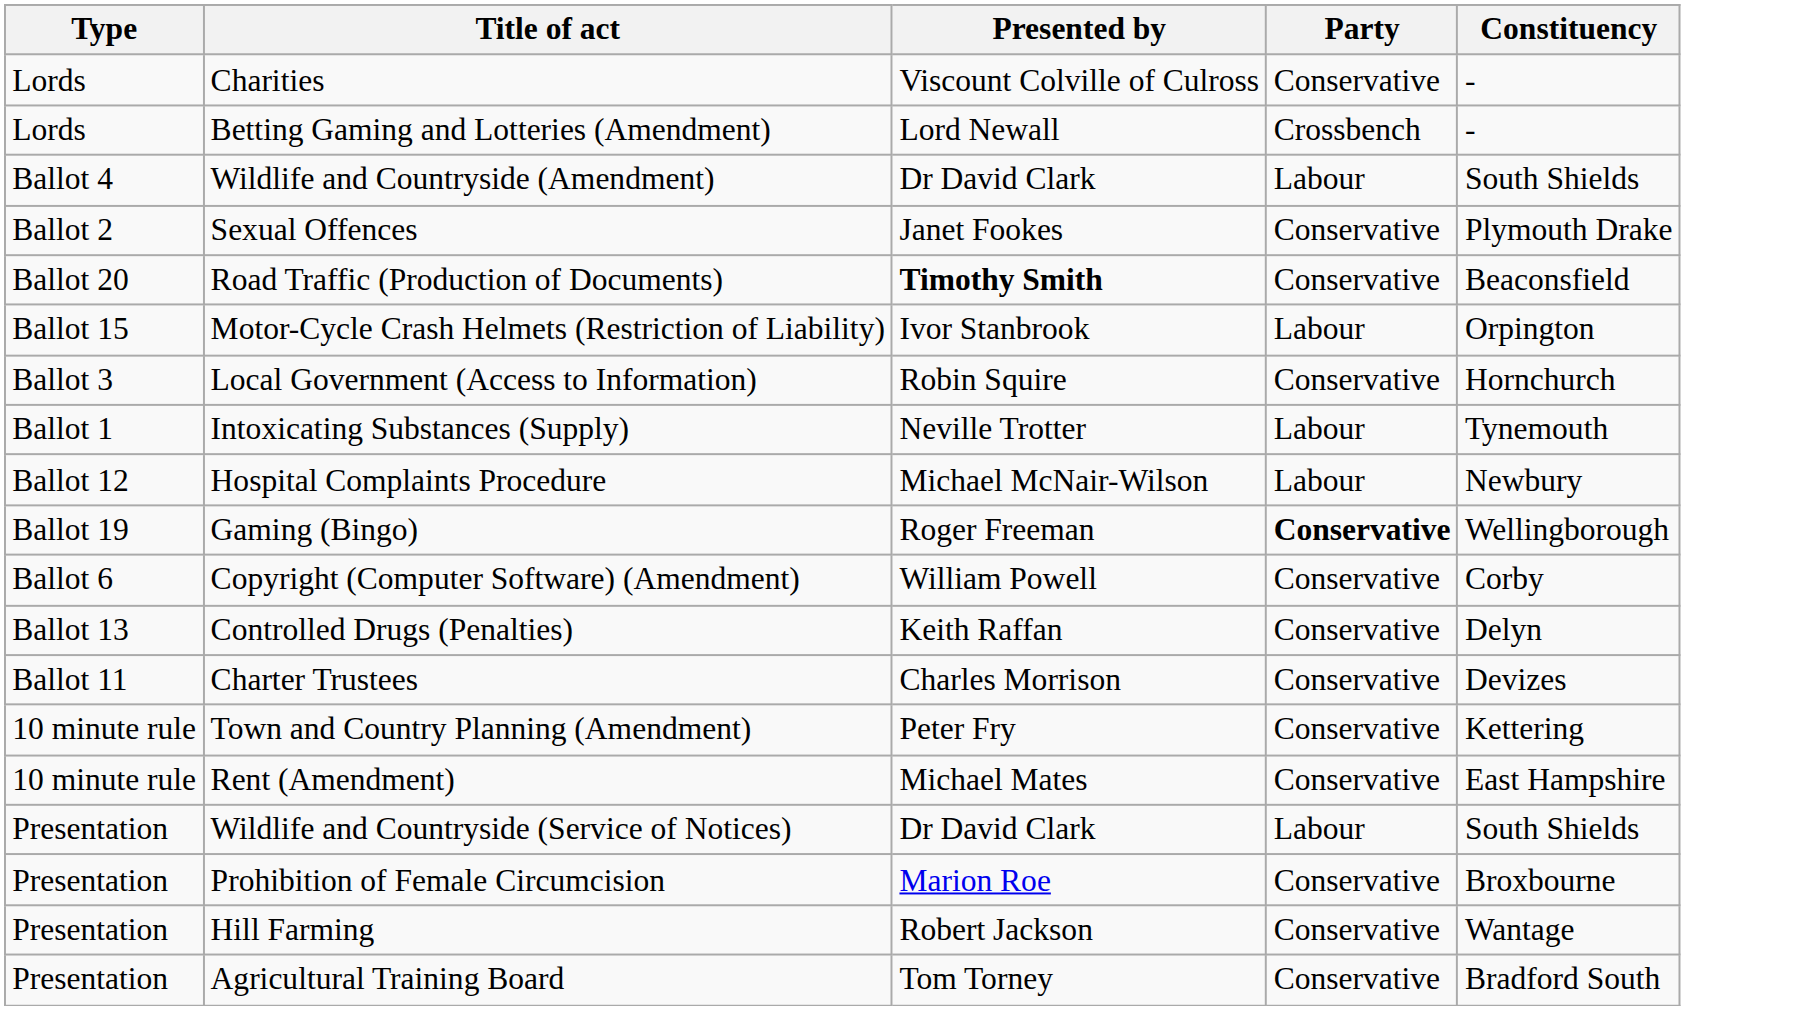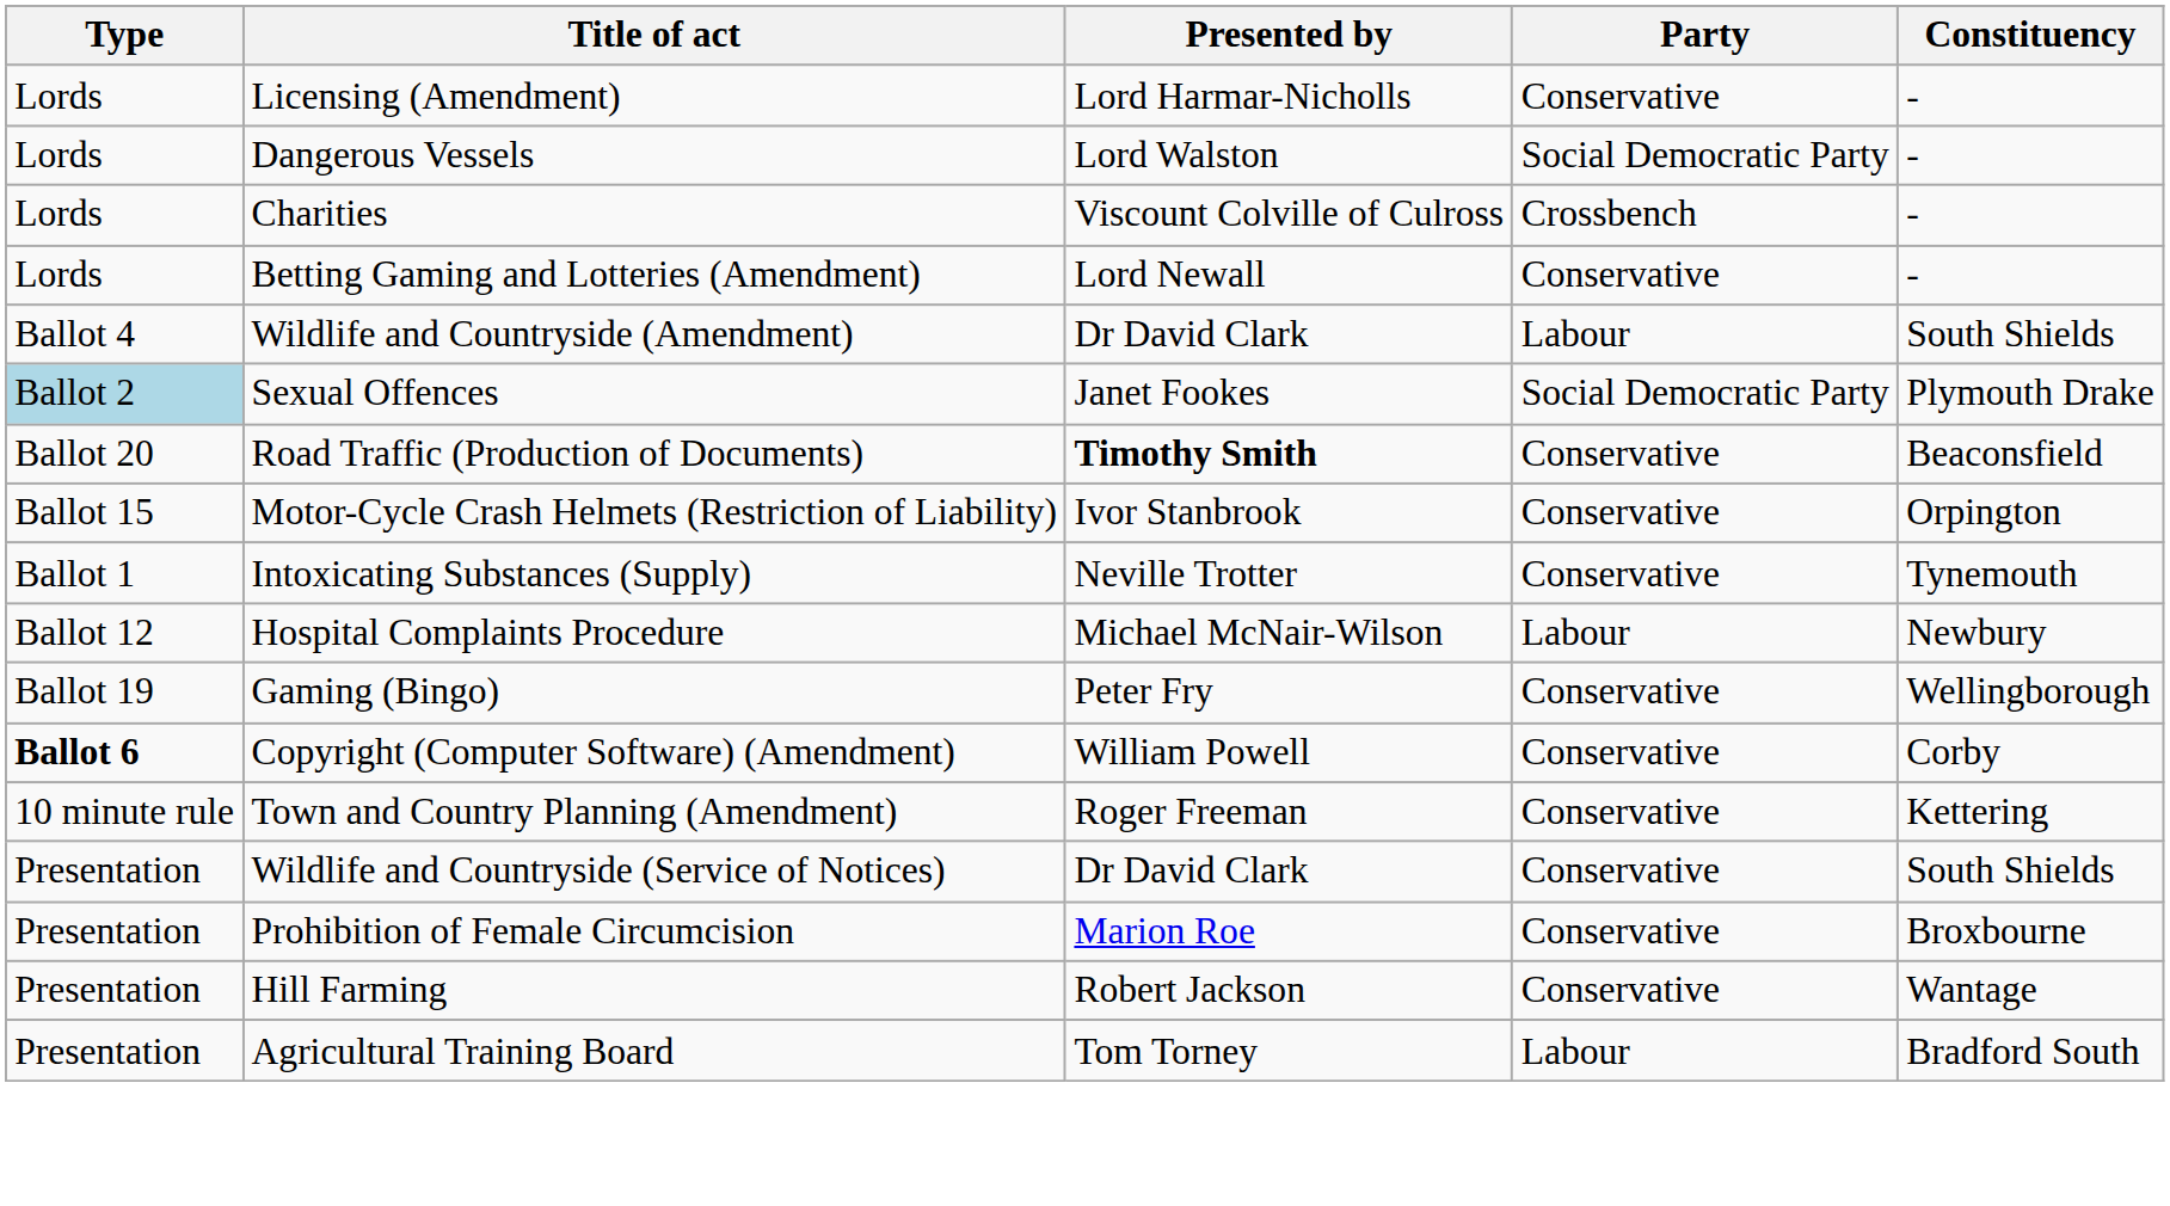 <table class="wikitable">
 <tr>
 <th>Type</th>
 <th>Title of act</th>
 <th>Presented by</th>
 <th>Party</th>
 <th>Constituency</th>
 </tr>
+<tr |->
+<td>Lords</td>
+<td>Licensing (Amendment)</td>
+<td>Lord Harmar-Nicholls</td>
+<td>Conservative</td>
+<td>-</td>
+</tr>
+<tr>
+<td>Lords</td>
+<td>Dangerous Vessels</td>
+<td>Lord Walston</td>
+<td>Social Democratic Party</td>
+<td>-</td>
+</tr>
 <tr>
 <td>Lords</td>
 <td>Charities</td>
 <td>Viscount Colville of Culross</td>
-<td>Conservative</td>
+<td>Crossbench</td>
 <td>-</td>
 </tr>
 <tr>
 <td>Lords</td>
 <td>Betting Gaming and Lotteries (Amendment)</td>
 <td>Lord Newall</td>
-<td>Crossbench</td>
+<td>Conservative</td>
 <td>-</td>
 </tr>
 <tr>
 <td>Ballot 4</td>
 <td>Wildlife and Countryside (Amendment)</td>
 <td>Dr David Clark</td>
 <td>Labour</td>
 <td>South Shields</td>
 </tr>
 <tr>
-<td>Ballot 2</td>
+<td style="background: lightblue;">Ballot 2</td>
 <td>Sexual Offences</td>
 <td>Janet Fookes</td>
-<td>Conservative</td>
+<td>Social Democratic Party</td>
 <td>Plymouth Drake</td>
 </tr>
 <tr>
 <td>Ballot 20</td>
 <td>Road Traffic (Production of Documents)</td>
 <td><strong>Timothy Smith</strong></td>
 <td>Conservative</td>
 <td>Beaconsfield</td>
 </tr>
 <tr>
 <td>Ballot 15</td>
 <td>Motor-Cycle Crash Helmets (Restriction of Liability)</td>
 <td>Ivor Stanbrook</td>
-<td>Labour</td>
+<td>Conservative</td>
 <td>Orpington</td>
-</tr>
-<tr>
-<td>Ballot 3</td>
-<td>Local Government (Access to Information)</td>
-<td>Robin Squire</td>
-<td>Conservative</td>
-<td>Hornchurch</td>
 </tr>
 <tr>
 <td>Ballot 1</td>
 <td>Intoxicating Substances (Supply)</td>
 <td>Neville Trotter</td>
-<td>Labour</td>
+<td>Conservative</td>
 <td>Tynemouth</td>
 </tr>
 <tr>
 <td>Ballot 12</td>
 <td>Hospital Complaints Procedure</td>
 <td>Michael McNair-Wilson</td>
 <td>Labour</td>
 <td>Newbury</td>
 </tr>
 <tr>
 <td>Ballot 19</td>
 <td>Gaming (Bingo)</td>
-<td>Roger Freeman</td>
-<td><strong>Conservative</strong></td>
+<td>Peter Fry</td>
+<td>Conservative</td>
 <td>Wellingborough</td>
 </tr>
 <tr>
-<td>Ballot 6</td>
+<td><strong>Ballot 6</strong></td>
 <td>Copyright (Computer Software) (Amendment)</td>
 <td>William Powell</td>
 <td>Conservative</td>
 <td>Corby</td>
 </tr>
 <tr>
-<td>Ballot 13</td>
-<td>Controlled Drugs (Penalties)</td>
-<td>Keith Raffan</td>
-<td>Conservative</td>
-<td>Delyn</td>
-</tr>
-<tr>
-<td>Ballot 11</td>
-<td>Charter Trustees</td>
-<td>Charles Morrison</td>
-<td>Conservative</td>
-<td>Devizes</td>
-</tr>
-<tr>
 <td>10 minute rule</td>
 <td>Town and Country Planning (Amendment)</td>
-<td>Peter Fry</td>
+<td>Roger Freeman</td>
 <td>Conservative</td>
 <td>Kettering</td>
-</tr>
-<tr>
-<td>10 minute rule</td>
-<td>Rent (Amendment)</td>
-<td>Michael Mates</td>
-<td>Conservative</td>
-<td>East Hampshire</td>
 </tr>
 <tr>
 <td>Presentation</td>
 <td>Wildlife and Countryside (Service of Notices)</td>
 <td>Dr David Clark</td>
-<td>Labour</td>
+<td>Conservative</td>
 <td>South Shields</td>
 </tr>
 <tr>
 <td>Presentation</td>
 <td>Prohibition of Female Circumcision</td>
 <td><a href='#'>Marion Roe</a></td>
 <td>Conservative</td>
 <td>Broxbourne</td>
 </tr>
 <tr>
 <td>Presentation</td>
 <td>Hill Farming</td>
 <td>Robert Jackson</td>
 <td>Conservative</td>
 <td>Wantage</td>
 </tr>
 <tr>
 <td>Presentation</td>
 <td>Agricultural Training Board</td>
 <td>Tom Torney</td>
-<td>Conservative</td>
+<td>Labour</td>
 <td>Bradford South</td>
 </tr>
 </table>
